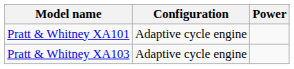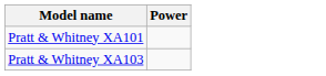 <table class="wikitable sortable">
 <tr>
 <th>Model name</th>
-<th>Configuration</th>
 <th>Power</th>
 </tr>
 <tr>
 <td align=left><a href='#'>Pratt & Whitney XA101</a></td>
-<td align=center>Adaptive cycle engine</td>
 <td align=center></td>
 </tr>
 <tr>
 <td align=left><a href='#'>Pratt & Whitney XA103</a></td>
-<td align=center>Adaptive cycle engine</td>
 <td align=center></td>
 </tr>
 </table>
